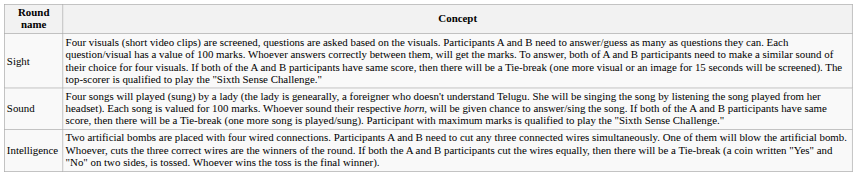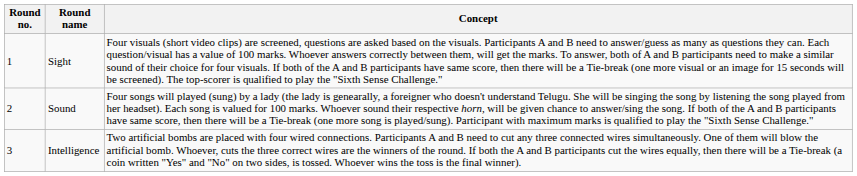 <table class="wikitable">
 <tr>
+<th>Round no.</th>
 <th>Round name</th>
 <th>Concept</th>
 </tr>
 <tr>
+<td>1</td>
 <td>Sight</td>
 <td>Four visuals (short video clips) are screened, questions are asked based on the visuals. Participants A and B need to answer/guess as many as questions they can. Each question/visual has a value of 100 marks. Whoever answers correctly between them, will get the marks. To answer, both of A and B participants need to make a similar sound of their choice for four visuals. If both of the A and B participants have same score, then there will be a Tie-break (one more visual or an image for 15 seconds will be screened). The top-scorer is qualified to play the "Sixth Sense Challenge."</td>
 </tr>
 <tr>
+<td>2</td>
 <td>Sound</td>
 <td>Four songs will played (sung) by a lady (the lady is genearally, a foreigner who doesn't understand Telugu. She will be singing the song by listening the song played from her headset). Each song is valued for 100 marks. Whoever sound their respective <em>horn,</em> will be given chance to answer/sing the song. If both of the A and B participants have same score, then there will be a Tie-break (one more song is played/sung). Participant with maximum marks is qualified to play the "Sixth Sense Challenge."</td>
 </tr>
 <tr>
+<td>3</td>
 <td>Intelligence</td>
 <td>Two artificial bombs are placed with four wired connections. Participants A and B need to cut any three connected wires simultaneously. One of them will blow the artificial bomb.  Whoever, cuts the three correct wires are the winners of the round. If both the A and B participants cut the wires equally, then there will be a Tie-break (a coin written "Yes" and "No" on two sides, is tossed. Whoever wins the toss is the final winner).</td>
 </tr>
 </table>
